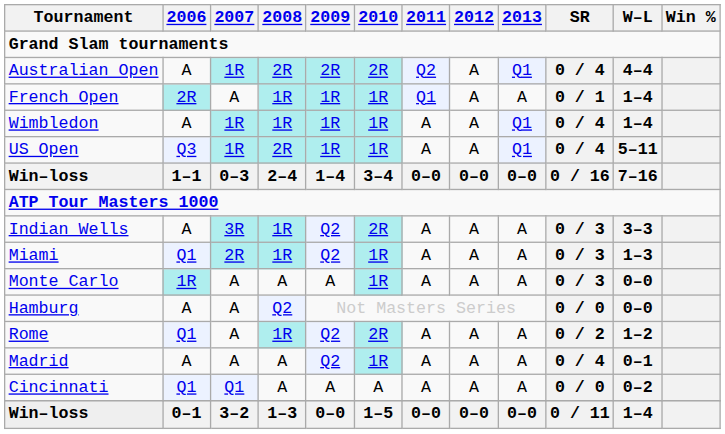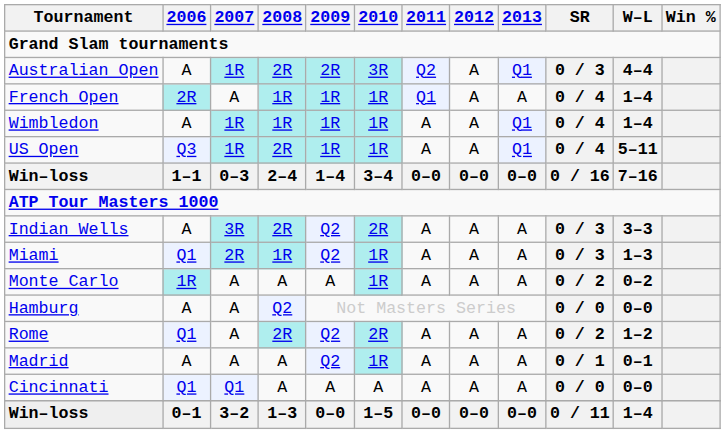 <table class=wikitable style=text-align:center;font-size:97%>
 <tr>
 <th>Tournament</th>
 <th><a href='#'>2006</a></th>
 <th><a href='#'>2007</a></th>
 <th><a href='#'>2008</a></th>
 <th><a href='#'>2009</a></th>
 <th><a href='#'>2010</a></th>
 <th><a href='#'>2011</a></th>
 <th><a href='#'>2012</a></th>
 <th><a href='#'>2013</a></th>
 <th>SR</th>
 <th>W–L</th>
 <th>Win %</th>
 </tr>
 <tr>
 <td colspan=20 align=left><strong>Grand Slam tournaments</strong></td>
 </tr>
 <tr>
 <td align=left><a href='#'>Australian Open</a></td>
 <td>A</td>
 <td bgcolor=afeeee><a href='#'>1R</a></td>
 <td bgcolor=afeeee><a href='#'>2R</a></td>
 <td bgcolor=afeeee><a href='#'>2R</a></td>
-<td bgcolor=afeeee><a href='#'>2R</a></td>
+<td bgcolor=afeeee><a href='#'>3R</a></td>
 <td bgcolor=ecf2ff><a href='#'>Q2</a></td>
 <td>A</td>
 <td bgcolor=ecf2ff><a href='#'>Q1</a></td>
-<th>0 / 4</th>
+<th>0 / 3</th>
 <th>4–4</th>
 <th></th>
 </tr>
 <tr>
 <td align=left><a href='#'>French Open</a></td>
 <td bgcolor=afeeee><a href='#'>2R</a></td>
 <td>A</td>
 <td bgcolor=afeeee><a href='#'>1R</a></td>
 <td bgcolor=afeeee><a href='#'>1R</a></td>
 <td bgcolor=afeeee><a href='#'>1R</a></td>
 <td bgcolor=ecf2ff><a href='#'>Q1</a></td>
 <td>A</td>
 <td>A</td>
-<th>0 / 1</th>
+<th>0 / 4</th>
 <th>1–4</th>
 <th></th>
 </tr>
 <tr>
 <td align=left><a href='#'>Wimbledon</a></td>
 <td>A</td>
 <td bgcolor=afeeee><a href='#'>1R</a></td>
 <td bgcolor=afeeee><a href='#'>1R</a></td>
 <td bgcolor=afeeee><a href='#'>1R</a></td>
 <td bgcolor=afeeee><a href='#'>1R</a></td>
 <td>A</td>
 <td>A</td>
 <td bgcolor=ecf2ff><a href='#'>Q1</a></td>
 <th>0 / 4</th>
 <th>1–4</th>
 <th></th>
 </tr>
 <tr>
 <td align=left><a href='#'>US Open</a></td>
 <td bgcolor=ecf2ff><a href='#'>Q3</a></td>
 <td bgcolor=afeeee><a href='#'>1R</a></td>
 <td bgcolor=afeeee><a href='#'>2R</a></td>
 <td bgcolor=afeeee><a href='#'>1R</a></td>
 <td bgcolor=afeeee><a href='#'>1R</a></td>
 <td>A</td>
 <td>A</td>
 <td bgcolor=ecf2ff><a href='#'>Q1</a></td>
 <th>0 / 4</th>
 <th>5–11</th>
 <th></th>
 </tr>
 <tr>
 <th style=text-align:left>Win–loss</th>
 <th>1–1</th>
 <th>0–3</th>
 <th>2–4</th>
 <th>1–4</th>
 <th>3–4</th>
 <th>0–0</th>
 <th>0–0</th>
 <th>0–0</th>
 <th>0 / 16</th>
 <th>7–16</th>
 <th></th>
 </tr>
 <tr>
 <td colspan=25 style=text-align:left><strong><a href='#'>ATP Tour Masters 1000</a></strong></td>
 </tr>
 <tr>
 <td align=left><a href='#'>Indian Wells</a></td>
 <td>A</td>
 <td bgcolor=afeeee><a href='#'>3R</a></td>
-<td bgcolor=afeeee><a href='#'>1R</a></td>
+<td bgcolor=afeeee><a href='#'>2R</a></td>
 <td bgcolor=ecf2ff><a href='#'>Q2</a></td>
 <td bgcolor=afeeee><a href='#'>2R</a></td>
 <td>A</td>
 <td>A</td>
 <td>A</td>
 <th>0 / 3</th>
 <th>3–3</th>
 <th></th>
 </tr>
 <tr>
 <td align=left><a href='#'>Miami</a></td>
 <td bgcolor=ecf2ff><a href='#'>Q1</a></td>
 <td bgcolor=afeeee><a href='#'>2R</a></td>
 <td bgcolor=afeeee><a href='#'>1R</a></td>
 <td bgcolor=ecf2ff><a href='#'>Q2</a></td>
 <td bgcolor=afeeee><a href='#'>1R</a></td>
 <td>A</td>
 <td>A</td>
 <td>A</td>
 <th>0 / 3</th>
 <th>1–3</th>
 <th></th>
 </tr>
 <tr>
 <td align=left><a href='#'>Monte Carlo</a></td>
 <td bgcolor=afeeee><a href='#'>1R</a></td>
 <td>A</td>
 <td>A</td>
 <td>A</td>
 <td bgcolor=afeeee><a href='#'>1R</a></td>
 <td>A</td>
 <td>A</td>
 <td>A</td>
-<th>0 / 3</th>
-<th>0–0</th>
+<th>0 / 2</th>
+<th>0–2</th>
 <th></th>
 </tr>
 <tr>
 <td align=left><a href='#'>Hamburg</a></td>
 <td>A</td>
 <td>A</td>
 <td bgcolor=ecf2ff><a href='#'>Q2</a></td>
 <td colspan=5 style=color:#cccccc>Not Masters Series</td>
 <th>0 / 0</th>
 <th>0–0</th>
 <th></th>
 </tr>
 <tr>
 <td align=left><a href='#'>Rome</a></td>
 <td bgcolor=ecf2ff><a href='#'>Q1</a></td>
 <td>A</td>
-<td bgcolor=afeeee><a href='#'>1R</a></td>
+<td bgcolor=afeeee><a href='#'>2R</a></td>
 <td bgcolor=ecf2ff><a href='#'>Q2</a></td>
 <td bgcolor=afeeee><a href='#'>2R</a></td>
 <td>A</td>
 <td>A</td>
 <td>A</td>
 <th>0 / 2</th>
 <th>1–2</th>
 <th></th>
 </tr>
 <tr>
 <td align=left><a href='#'>Madrid</a></td>
 <td>A</td>
 <td>A</td>
 <td>A</td>
 <td bgcolor=ecf2ff><a href='#'>Q2</a></td>
 <td bgcolor=afeeee><a href='#'>1R</a></td>
 <td>A</td>
 <td>A</td>
 <td>A</td>
-<th>0 / 4</th>
+<th>0 / 1</th>
 <th>0–1</th>
 <th></th>
 </tr>
 <tr>
 <td align=left><a href='#'>Cincinnati</a></td>
 <td bgcolor=ecf2ff><a href='#'>Q1</a></td>
 <td bgcolor=ecf2ff><a href='#'>Q1</a></td>
 <td>A</td>
 <td>A</td>
 <td>A</td>
 <td>A</td>
 <td>A</td>
 <td>A</td>
 <th>0 / 0</th>
-<th>0–2</th>
+<th>0–0</th>
 <th></th>
 </tr>
 <tr>
 </tr>
 <tr style=font-weight:bold;background:#efefef>
 <td style=text-align:left>Win–loss</td>
 <th>0–1</th>
 <th>3–2</th>
 <th>1–3</th>
 <th>0–0</th>
 <th>1–5</th>
 <th>0–0</th>
 <th>0–0</th>
 <th>0–0</th>
 <th>0 / 11</th>
 <th>1–4</th>
 <th></th>
 </tr>
 </table>
